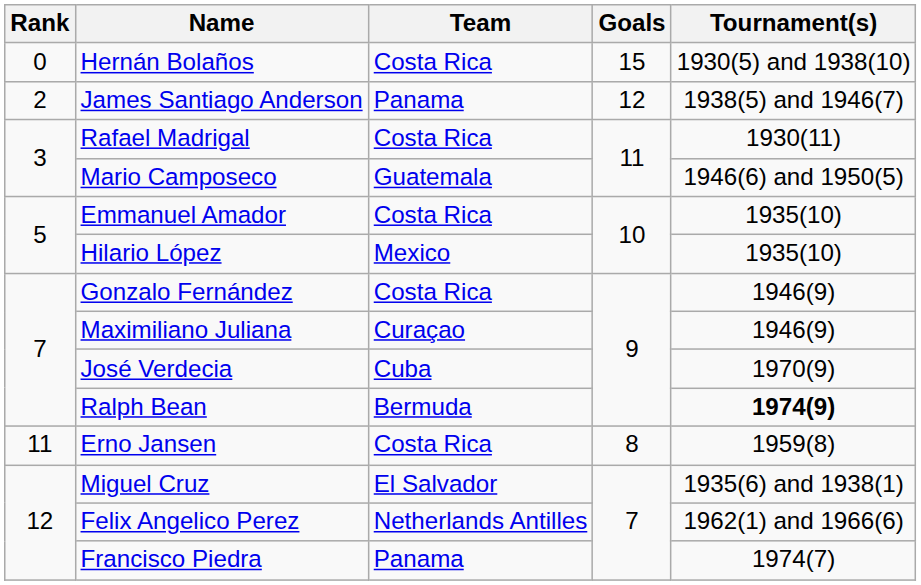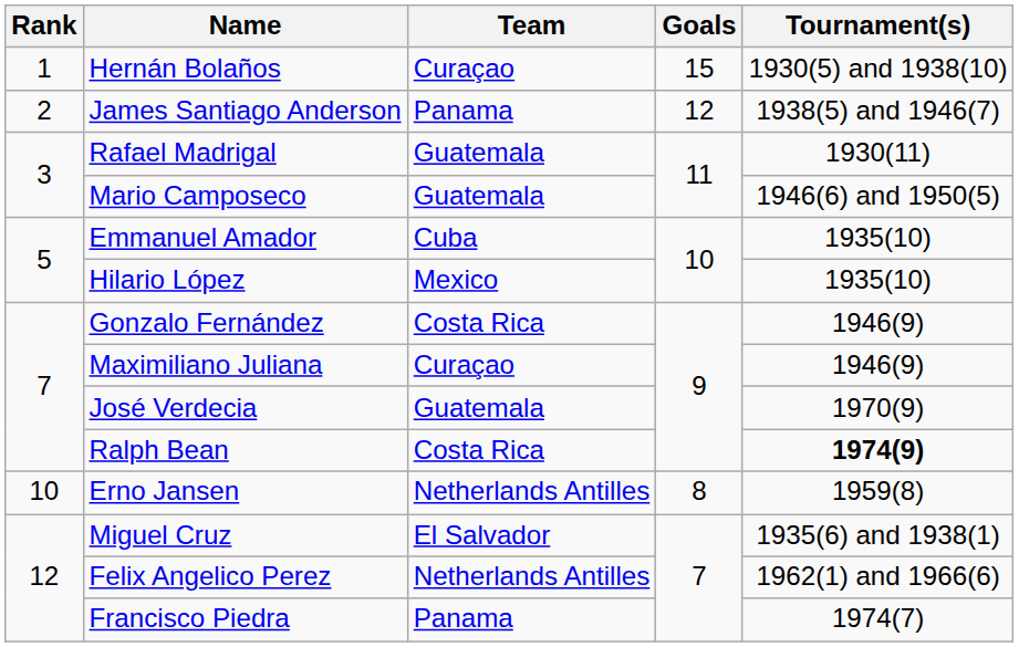 <table class="wikitable" style="text-align: center;">
 <tr>
 <th>Rank</th>
 <th>Name</th>
 <th>Team</th>
 <th>Goals</th>
 <th>Tournament(s)</th>
 </tr>
 <tr>
-<td>0</td>
+<td>1</td>
 <td align="left"> <a href='#'>Hernán Bolaños</a></td>
-<td align="left"><a href='#'>Costa Rica</a></td>
+<td align="left"><a href='#'>Curaçao</a></td>
 <td>15</td>
 <td>1930(5) and 1938(10)</td>
 </tr>
 <tr>
 <td>2</td>
 <td align="left"> <a href='#'>James Santiago Anderson</a></td>
 <td align="left"><a href='#'>Panama</a></td>
 <td>12</td>
 <td>1938(5) and 1946(7)</td>
 </tr>
 <tr>
 <td rowspan="2">3</td>
 <td align="left"> <a href='#'>Rafael Madrigal</a></td>
-<td align="left"><a href='#'>Costa Rica</a></td>
+<td align="left"><a href='#'>Guatemala</a></td>
 <td rowspan="2">11</td>
 <td>1930(11)</td>
 </tr>
 <tr>
 <td align="left"> <a href='#'>Mario Camposeco</a></td>
 <td align="left"><a href='#'>Guatemala</a></td>
 <td>1946(6) and 1950(5)</td>
 </tr>
 <tr>
 <td rowspan="2">5</td>
 <td align="left"> <a href='#'>Emmanuel Amador</a></td>
-<td align="left"><a href='#'>Costa Rica</a></td>
+<td align="left"><a href='#'>Cuba</a></td>
 <td rowspan="2">10</td>
 <td>1935(10)</td>
 </tr>
 <tr>
 <td align="left"> <a href='#'>Hilario López</a></td>
 <td align="left"><a href='#'>Mexico</a></td>
 <td>1935(10)</td>
 </tr>
 <tr>
 <td rowspan="4">7</td>
 <td align="left"> <a href='#'>Gonzalo Fernández</a></td>
 <td align="left"><a href='#'>Costa Rica</a></td>
 <td rowspan="4">9</td>
 <td>1946(9)</td>
 </tr>
 <tr>
 <td align="left"> <a href='#'>Maximiliano Juliana</a></td>
 <td align="left"><a href='#'>Curaçao</a></td>
 <td>1946(9)</td>
 </tr>
 <tr>
 <td align="left"> <a href='#'>José Verdecia</a></td>
-<td align="left"><a href='#'>Cuba</a></td>
+<td align="left"><a href='#'>Guatemala</a></td>
 <td>1970(9)</td>
 </tr>
 <tr>
 <td align="left"> <a href='#'>Ralph Bean</a></td>
-<td align="left"><a href='#'>Bermuda</a></td>
+<td align="left"><a href='#'>Costa Rica</a></td>
 <td><strong>1974(9)</strong></td>
 </tr>
 <tr>
-<td>11</td>
+<td>10</td>
 <td align="left"> <a href='#'>Erno Jansen</a></td>
-<td align="left"><a href='#'>Costa Rica</a></td>
+<td align="left"><a href='#'>Netherlands Antilles</a></td>
 <td>8</td>
 <td>1959(8)</td>
 </tr>
 <tr>
 <td rowspan="3">12</td>
 <td align="left"> <a href='#'>Miguel Cruz</a></td>
 <td align="left"><a href='#'>El Salvador</a></td>
 <td rowspan="3">7</td>
 <td>1935(6) and 1938(1)</td>
 </tr>
 <tr>
 <td align="left"> <a href='#'>Felix Angelico Perez</a></td>
 <td align="left"><a href='#'>Netherlands Antilles</a></td>
 <td>1962(1) and 1966(6)</td>
 </tr>
 <tr>
 <td align="left"> <a href='#'>Francisco Piedra</a></td>
 <td align="left"><a href='#'>Panama</a></td>
 <td>1974(7)</td>
 </tr>
 </table>
